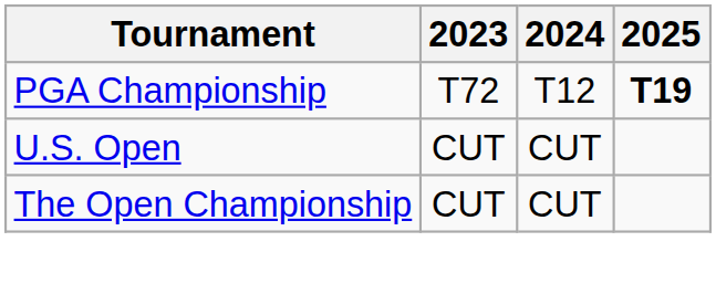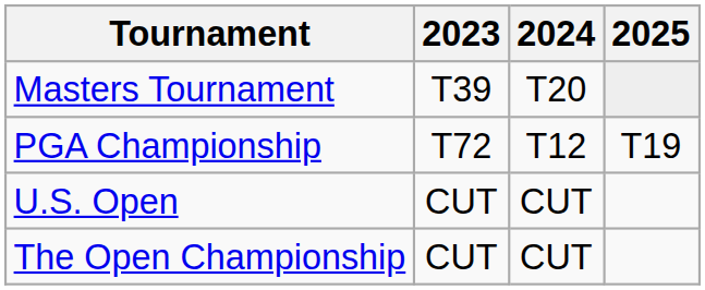 <table class="wikitable" style="font-size:95%;text-align:center;">
 <tr>
 <th>Tournament</th>
 <th>2023</th>
 <th>2024</th>
 <th>2025</th>
 </tr>
 <tr>
+<td align=left><a href='#'>Masters Tournament</a></td>
+<td>T39</td>
+<td>T20</td>
+<td style="background:#eeeeee;"></td>
+</tr>
+<tr>
 <td align=left><a href='#'>PGA Championship</a></td>
 <td>T72</td>
 <td>T12</td>
-<td><strong>T19</strong></td>
+<td>T19</td>
 </tr>
 <tr>
 <td align=left><a href='#'>U.S. Open</a></td>
 <td>CUT</td>
 <td>CUT</td>
 <td></td>
 </tr>
 <tr>
 <td align=left><a href='#'>The Open Championship</a></td>
 <td>CUT</td>
 <td>CUT</td>
 <td></td>
 </tr>
 </table>
